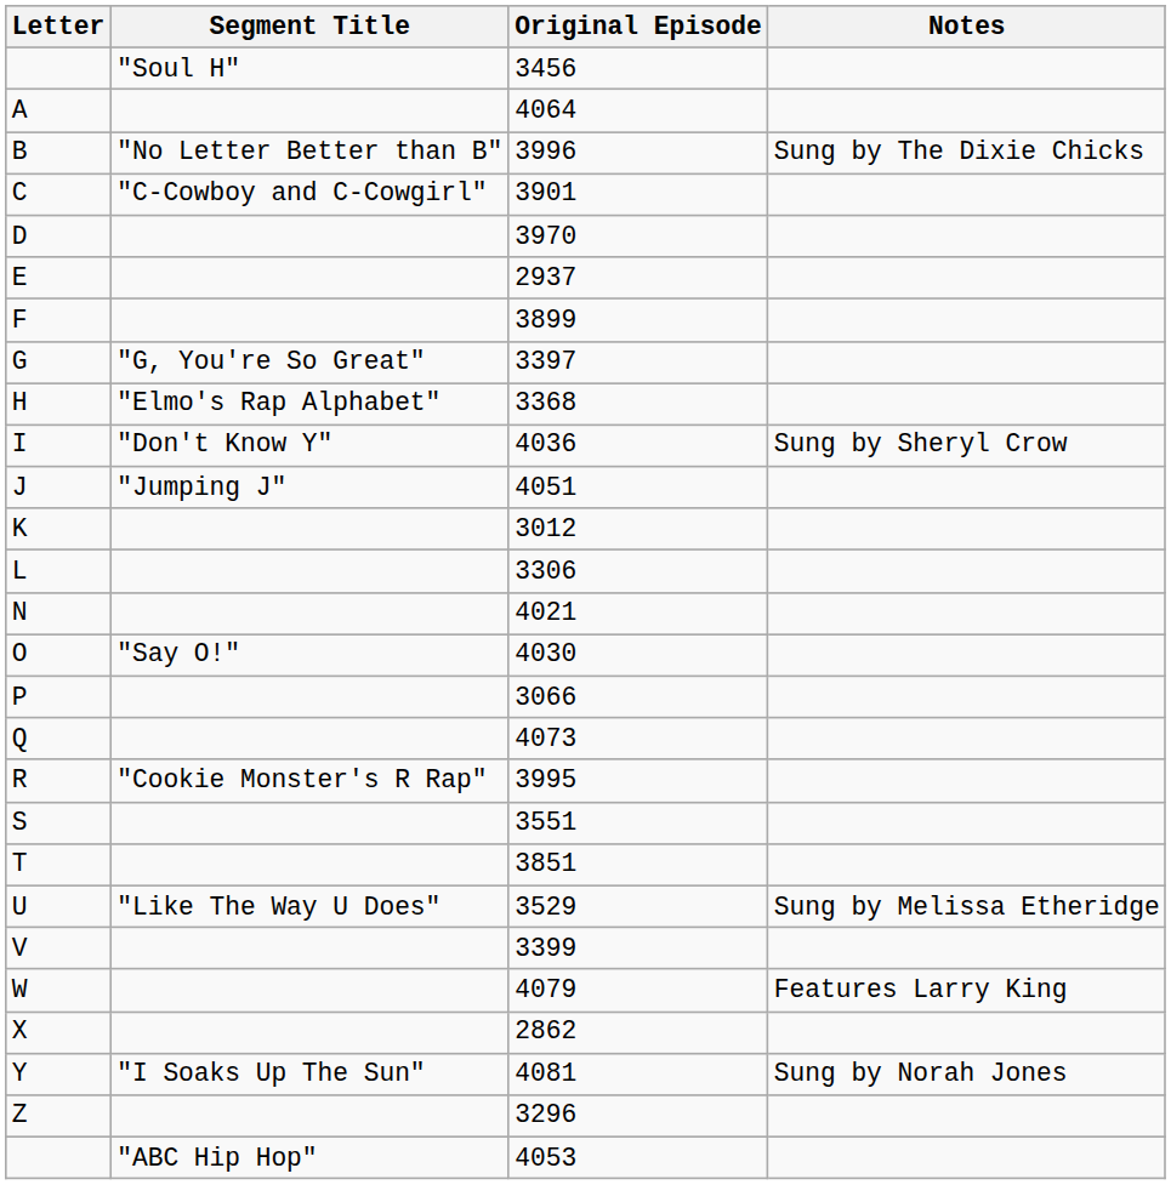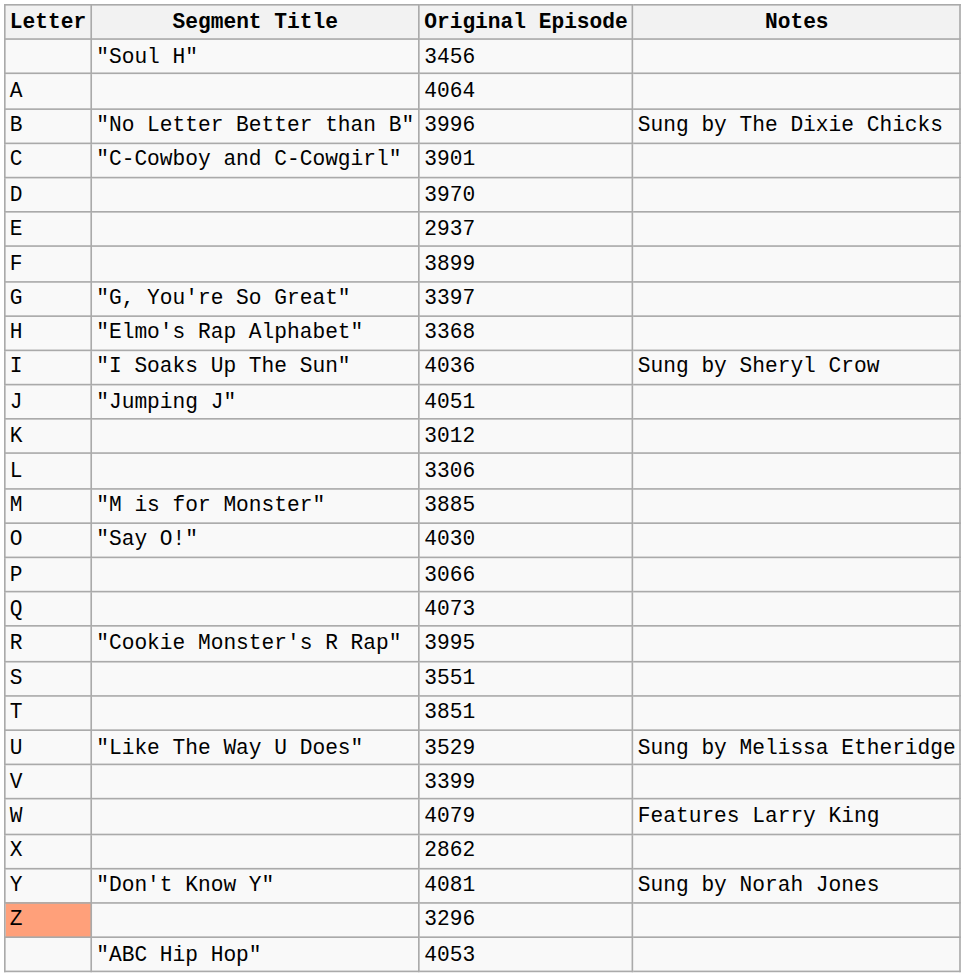 <table class="wikitable">
 <tr>
 <th>Letter</th>
 <th>Segment Title</th>
 <th>Original Episode</th>
 <th>Notes</th>
 </tr>
 <tr>
 <td></td>
 <td>"Soul H"</td>
 <td>3456</td>
 <td></td>
 </tr>
 <tr>
 <td>A</td>
 <td></td>
 <td>4064</td>
 <td></td>
 </tr>
 <tr>
 <td>B</td>
 <td>"No Letter Better than B"</td>
 <td>3996</td>
 <td>Sung by The Dixie Chicks</td>
 </tr>
 <tr>
 <td>C</td>
 <td>"C-Cowboy and C-Cowgirl"</td>
 <td>3901</td>
 <td></td>
 </tr>
 <tr>
 <td>D</td>
 <td></td>
 <td>3970</td>
 <td></td>
 </tr>
 <tr>
 <td>E</td>
 <td></td>
 <td>2937</td>
 <td></td>
 </tr>
 <tr>
 <td>F</td>
 <td></td>
 <td>3899</td>
 <td></td>
 </tr>
 <tr>
 <td>G</td>
 <td>"G, You're So Great"</td>
 <td>3397</td>
 <td></td>
 </tr>
 <tr>
 <td>H</td>
 <td>"Elmo's Rap Alphabet"</td>
 <td>3368</td>
 <td></td>
 </tr>
 <tr>
 <td>I</td>
-<td>"Don't Know Y"</td>
+<td>"I Soaks Up The Sun"</td>
 <td>4036</td>
 <td>Sung by Sheryl Crow</td>
 </tr>
 <tr>
 <td>J</td>
 <td>"Jumping J"</td>
 <td>4051</td>
 <td></td>
 </tr>
 <tr>
 <td>K</td>
 <td></td>
 <td>3012</td>
 <td></td>
 </tr>
 <tr>
 <td>L</td>
 <td></td>
 <td>3306</td>
 <td></td>
 </tr>
 <tr>
-<td>N</td>
-<td></td>
-<td>4021</td>
+<td>M</td>
+<td>"M is for Monster"</td>
+<td>3885</td>
 <td></td>
 </tr>
 <tr>
 <td>O</td>
 <td>"Say O!"</td>
 <td>4030</td>
 <td></td>
 </tr>
 <tr>
 <td>P</td>
 <td></td>
 <td>3066</td>
 <td></td>
 </tr>
 <tr>
 <td>Q</td>
 <td></td>
 <td>4073</td>
 <td></td>
 </tr>
 <tr>
 <td>R</td>
 <td>"Cookie Monster's R Rap"</td>
 <td>3995</td>
 <td></td>
 </tr>
 <tr>
 <td>S</td>
 <td></td>
 <td>3551</td>
 <td></td>
 </tr>
 <tr>
 <td>T</td>
 <td></td>
 <td>3851</td>
 <td></td>
 </tr>
 <tr>
 <td>U</td>
 <td>"Like The Way U Does"</td>
 <td>3529</td>
 <td>Sung by Melissa Etheridge</td>
 </tr>
 <tr>
 <td>V</td>
 <td></td>
 <td>3399</td>
 <td></td>
 </tr>
 <tr>
 <td>W</td>
 <td></td>
 <td>4079</td>
 <td>Features Larry King</td>
 </tr>
 <tr>
 <td>X</td>
 <td></td>
 <td>2862</td>
 <td></td>
 </tr>
 <tr>
 <td>Y</td>
-<td>"I Soaks Up The Sun"</td>
+<td>"Don't Know Y"</td>
 <td>4081</td>
 <td>Sung by Norah Jones</td>
 </tr>
 <tr>
-<td>Z</td>
+<td style="background: lightsalmon;">Z</td>
 <td></td>
 <td>3296</td>
 <td></td>
 </tr>
 <tr>
 <td></td>
 <td>"ABC Hip Hop"</td>
 <td>4053</td>
 <td></td>
 </tr>
 </table>
